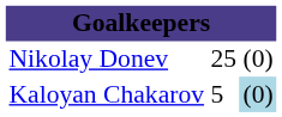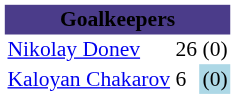 <table class="toccolours" border="0" cellpadding="2" cellspacing="0" align="left" style="margin:0.5em;">
 <tr>
 <th colspan="4" align="center" bgcolor="#4b3c8a"><span>Goalkeepers</span></th>
 </tr>
 <tr>
 <td> <a href='#'>Nikolay Donev</a></td>
-<td>25</td>
+<td>26</td>
 <td>(0)</td>
 </tr>
 <tr>
 <td> <a href='#'>Kaloyan Chakarov</a></td>
-<td>5</td>
+<td>6</td>
 <td style="background: lightblue;">(0)</td>
 </tr>
 <tr>
 </tr>
 </table>
